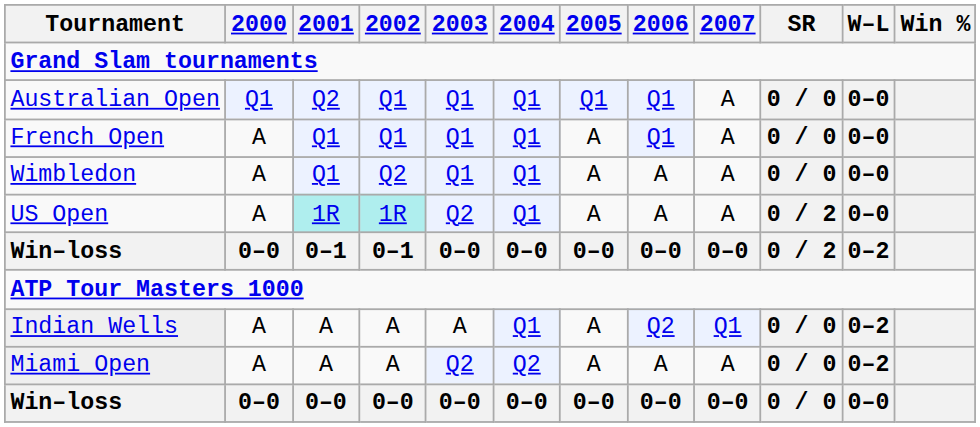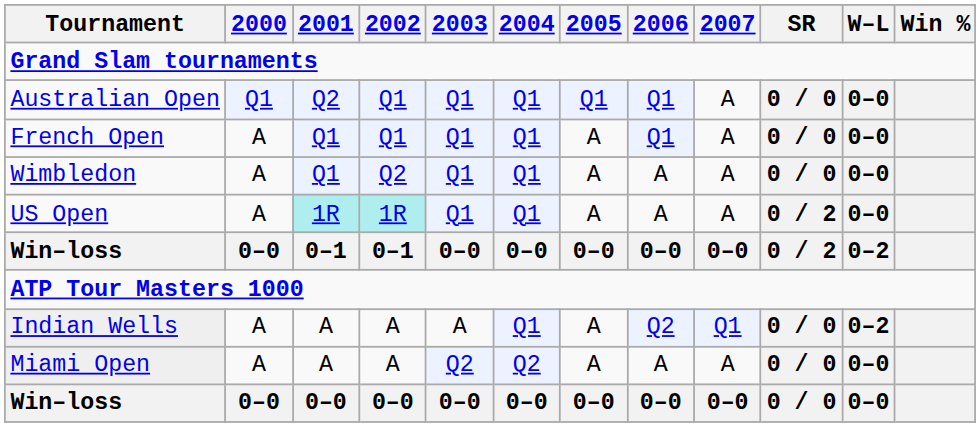 <table class=wikitable style=text-align:center>
 <tr>
 <th>Tournament</th>
 <th><a href='#'>2000</a></th>
 <th><a href='#'>2001</a></th>
 <th><a href='#'>2002</a></th>
 <th><a href='#'>2003</a></th>
 <th><a href='#'>2004</a></th>
 <th><a href='#'>2005</a></th>
 <th><a href='#'>2006</a></th>
 <th><a href='#'>2007</a></th>
 <th>SR</th>
 <th>W–L</th>
 <th>Win %</th>
 </tr>
 <tr>
 <td colspan=25 style=text-align:left><a href='#'><strong>Grand Slam tournaments</strong></a></td>
 </tr>
 <tr>
 <td align=left><a href='#'>Australian Open</a></td>
 <td bgcolor=ecf2ff><a href='#'>Q1</a></td>
 <td bgcolor=ecf2ff><a href='#'>Q2</a></td>
 <td bgcolor=ecf2ff><a href='#'>Q1</a></td>
 <td bgcolor=ecf2ff><a href='#'>Q1</a></td>
 <td bgcolor=ecf2ff><a href='#'>Q1</a></td>
 <td bgcolor=ecf2ff><a href='#'>Q1</a></td>
 <td bgcolor=ecf2ff><a href='#'>Q1</a></td>
 <td>A</td>
 <th>0 / 0</th>
 <th>0–0</th>
 <th></th>
 </tr>
 <tr>
 <td align=left><a href='#'>French Open</a></td>
 <td>A</td>
 <td bgcolor=ecf2ff><a href='#'>Q1</a></td>
 <td bgcolor=ecf2ff><a href='#'>Q1</a></td>
 <td bgcolor=ecf2ff><a href='#'>Q1</a></td>
 <td bgcolor=ecf2ff><a href='#'>Q1</a></td>
 <td>A</td>
 <td bgcolor=ecf2ff><a href='#'>Q1</a></td>
 <td>A</td>
 <th>0 / 0</th>
 <th>0–0</th>
 <th></th>
 </tr>
 <tr>
 <td align=left><a href='#'>Wimbledon</a></td>
 <td>A</td>
 <td bgcolor=ecf2ff><a href='#'>Q1</a></td>
 <td bgcolor=ecf2ff><a href='#'>Q2</a></td>
 <td bgcolor=ecf2ff><a href='#'>Q1</a></td>
 <td bgcolor=ecf2ff><a href='#'>Q1</a></td>
 <td>A</td>
 <td>A</td>
 <td>A</td>
 <th>0 / 0</th>
 <th>0–0</th>
 <th></th>
 </tr>
 <tr>
 <td align=left><a href='#'>US Open</a></td>
 <td>A</td>
 <td bgcolor=afeeee><a href='#'>1R</a></td>
 <td bgcolor=afeeee><a href='#'>1R</a></td>
-<td bgcolor=ecf2ff><a href='#'>Q2</a></td>
+<td bgcolor=ecf2ff><a href='#'>Q1</a></td>
 <td bgcolor=ecf2ff><a href='#'>Q1</a></td>
 <td>A</td>
 <td>A</td>
 <td>A</td>
 <th>0 / 2</th>
 <th>0–0</th>
 <th></th>
 </tr>
 <tr>
 <th style=text-align:left>Win–loss</th>
 <th>0–0</th>
 <th>0–1</th>
 <th>0–1</th>
 <th>0–0</th>
 <th>0–0</th>
 <th>0–0</th>
 <th>0–0</th>
 <th>0–0</th>
 <th>0 / 2</th>
 <th>0–2</th>
 <th></th>
 </tr>
 <tr>
 <td colspan=25 style=text-align:left><strong><a href='#'>ATP Tour Masters 1000</a></strong></td>
 </tr>
 <tr>
 <td bgcolor=efefef align=left><a href='#'>Indian Wells</a></td>
 <td>A</td>
 <td>A</td>
 <td>A</td>
 <td>A</td>
 <td bgcolor=ecf2ff><a href='#'>Q1</a></td>
 <td>A</td>
 <td bgcolor=ecf2ff><a href='#'>Q2</a></td>
 <td bgcolor=ecf2ff><a href='#'>Q1</a></td>
 <th>0 / 0</th>
 <th>0–2</th>
 <th></th>
 </tr>
 <tr>
 <td bgcolor=efefef align=left><a href='#'>Miami Open</a></td>
 <td>A</td>
 <td>A</td>
 <td>A</td>
 <td bgcolor=ecf2ff><a href='#'>Q2</a></td>
 <td bgcolor=ecf2ff><a href='#'>Q2</a></td>
 <td>A</td>
 <td>A</td>
 <td>A</td>
 <th>0 / 0</th>
-<th>0–2</th>
+<th>0–0</th>
 <th></th>
 </tr>
 <tr>
 <th style=text-align:left>Win–loss</th>
 <th>0–0</th>
 <th>0–0</th>
 <th>0–0</th>
 <th>0–0</th>
 <th>0–0</th>
 <th>0–0</th>
 <th>0–0</th>
 <th>0–0</th>
 <th>0 / 0</th>
 <th>0–0</th>
 <th></th>
 </tr>
 </table>
